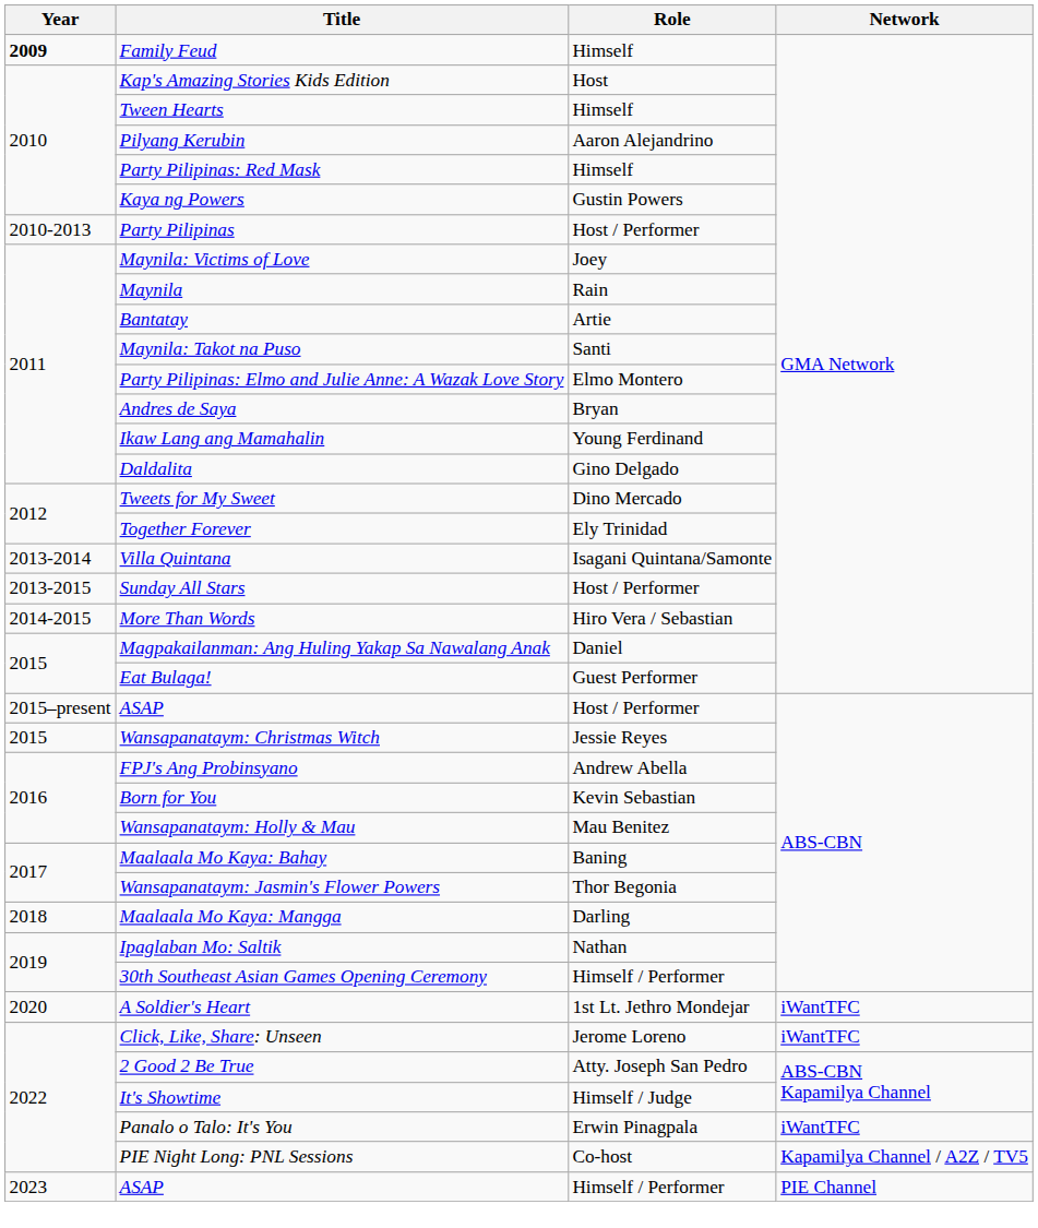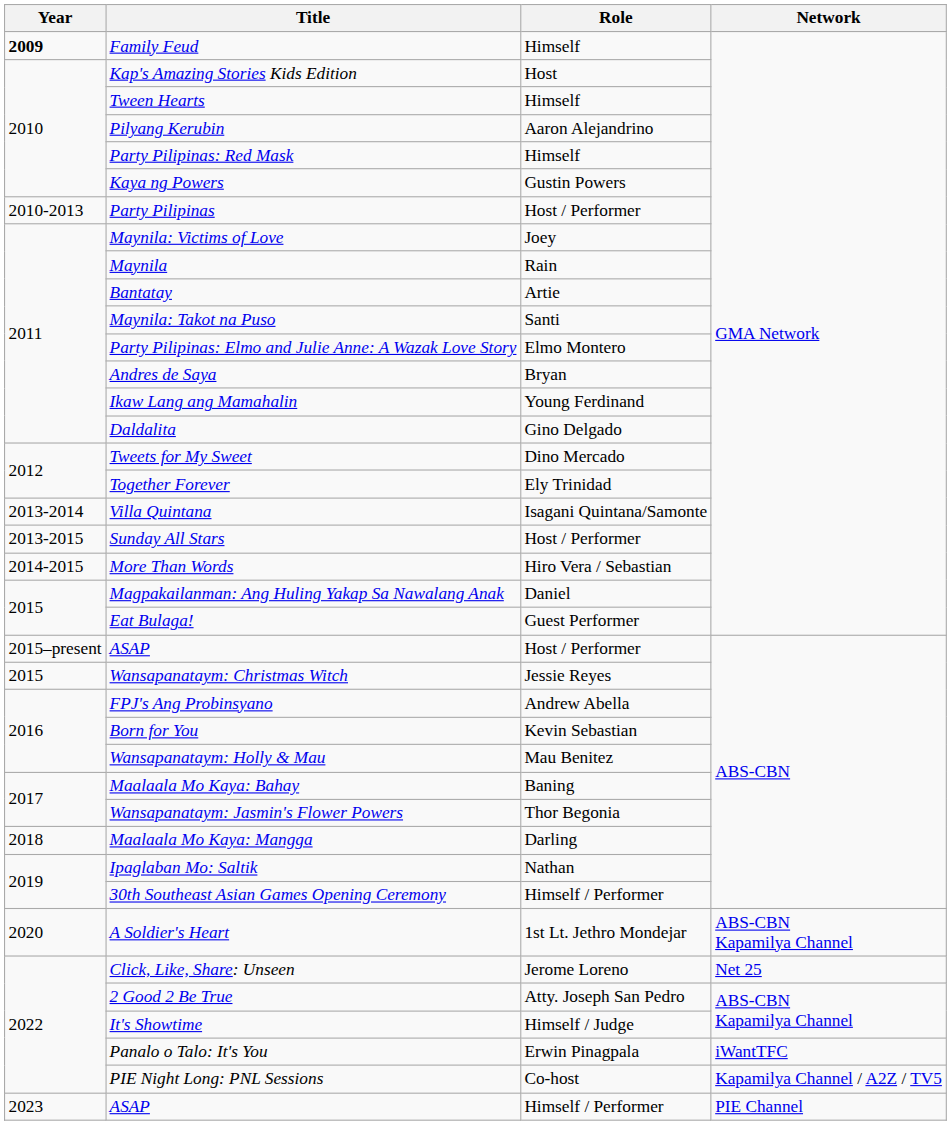 <table class="wikitable">
 <tr>
 <th>Year</th>
 <th>Title</th>
 <th>Role</th>
 <th>Network</th>
 </tr>
 <tr>
 <td><strong>2009</strong></td>
 <td><em><a href='#'>Family Feud</a></em></td>
 <td>Himself</td>
 <td rowspan="22"><a href='#'>GMA Network</a></td>
 </tr>
 <tr>
 <td rowspan="5">2010</td>
 <td><em><a href='#'>Kap's Amazing Stories</a> Kids Edition</em></td>
 <td>Host</td>
 </tr>
 <tr>
 <td><em><a href='#'>Tween Hearts</a></em></td>
 <td>Himself</td>
 </tr>
 <tr>
 <td><em><a href='#'>Pilyang Kerubin</a></em></td>
 <td>Aaron Alejandrino</td>
 </tr>
 <tr>
 <td><em><a href='#'>Party Pilipinas: Red Mask</a></em></td>
 <td>Himself</td>
 </tr>
 <tr>
 <td><em><a href='#'>Kaya ng Powers</a></em></td>
 <td>Gustin Powers</td>
 </tr>
 <tr>
 <td>2010-2013</td>
 <td><em><a href='#'>Party Pilipinas</a></em></td>
 <td>Host / Performer</td>
 </tr>
 <tr>
 <td rowspan="8">2011</td>
 <td><em><a href='#'>Maynila: Victims of Love</a></em></td>
 <td>Joey</td>
 </tr>
 <tr>
 <td><em><a href='#'>Maynila</a></em></td>
 <td>Rain</td>
 </tr>
 <tr>
 <td><em><a href='#'>Bantatay</a></em></td>
 <td>Artie</td>
 </tr>
 <tr>
 <td><em><a href='#'>Maynila: Takot na Puso</a></em></td>
 <td>Santi</td>
 </tr>
 <tr>
 <td><em><a href='#'>Party Pilipinas: Elmo and Julie Anne: A Wazak Love Story</a></em></td>
 <td>Elmo Montero</td>
 </tr>
 <tr>
 <td><em><a href='#'>Andres de Saya</a></em></td>
 <td>Bryan</td>
 </tr>
 <tr>
 <td><em><a href='#'>Ikaw Lang ang Mamahalin</a></em></td>
 <td>Young Ferdinand</td>
 </tr>
 <tr>
 <td><em><a href='#'>Daldalita</a></em></td>
 <td>Gino Delgado</td>
 </tr>
 <tr>
 <td rowspan="2">2012</td>
 <td><em><a href='#'>Tweets for My Sweet</a></em></td>
 <td>Dino Mercado</td>
 </tr>
 <tr>
 <td><em><a href='#'>Together Forever</a></em></td>
 <td>Ely Trinidad</td>
 </tr>
 <tr>
 <td>2013-2014</td>
 <td><em><a href='#'>Villa Quintana</a></em></td>
 <td>Isagani Quintana/Samonte</td>
 </tr>
 <tr>
 <td>2013-2015</td>
 <td><em><a href='#'>Sunday All Stars</a></em></td>
 <td>Host / Performer</td>
 </tr>
 <tr>
 <td>2014-2015</td>
 <td><em><a href='#'>More Than Words</a></em></td>
 <td>Hiro Vera / Sebastian</td>
 </tr>
 <tr>
 <td rowspan="2">2015</td>
 <td><em><a href='#'>Magpakailanman: Ang Huling Yakap Sa Nawalang Anak</a></em></td>
 <td>Daniel</td>
 </tr>
 <tr>
 <td><em><a href='#'>Eat Bulaga!</a></em></td>
 <td>Guest Performer</td>
 </tr>
 <tr>
 <td>2015–present</td>
 <td><em><a href='#'>ASAP</a></em></td>
 <td>Host / Performer</td>
 <td rowspan="10"><a href='#'>ABS-CBN</a></td>
 </tr>
 <tr>
 <td>2015</td>
 <td><em><a href='#'>Wansapanataym: Christmas Witch</a></em></td>
 <td>Jessie Reyes</td>
 </tr>
 <tr>
 <td rowspan="3">2016</td>
 <td><em><a href='#'>FPJ's Ang Probinsyano</a></em></td>
 <td>Andrew Abella</td>
 </tr>
 <tr>
 <td><em><a href='#'>Born for You</a></em></td>
 <td>Kevin Sebastian</td>
 </tr>
 <tr>
 <td><em><a href='#'>Wansapanataym: Holly & Mau</a></em></td>
 <td>Mau Benitez</td>
 </tr>
 <tr>
 <td rowspan="2">2017</td>
 <td><em><a href='#'>Maalaala Mo Kaya: Bahay</a></em></td>
 <td>Baning</td>
 </tr>
 <tr>
 <td><em><a href='#'>Wansapanataym: Jasmin's Flower Powers</a></em></td>
 <td>Thor Begonia</td>
 </tr>
 <tr>
 <td>2018</td>
 <td><em><a href='#'>Maalaala Mo Kaya: Mangga</a></em></td>
 <td>Darling</td>
 </tr>
 <tr>
 <td rowspan="2">2019</td>
 <td><em><a href='#'>Ipaglaban Mo: Saltik</a></em></td>
 <td>Nathan</td>
 </tr>
 <tr>
 <td><em><a href='#'>30th Southeast Asian Games Opening Ceremony</a></em></td>
 <td>Himself / Performer</td>
 </tr>
 <tr>
 <td>2020</td>
 <td><em><a href='#'>A Soldier's Heart</a></em></td>
 <td>1st Lt. Jethro Mondejar</td>
-<td><a href='#'>iWantTFC</a></td>
+<td><a href='#'>ABS-CBN</a> <br> <a href='#'>Kapamilya Channel</a></td>
 </tr>
 <tr>
 <td rowspan="5">2022</td>
 <td><em><a href='#'>Click, Like, Share</a>: Unseen</em></td>
 <td>Jerome Loreno</td>
-<td><a href='#'>iWantTFC</a></td>
+<td><a href='#'>Net 25</a></td>
 </tr>
 <tr>
 <td><em><a href='#'>2 Good 2 Be True</a></em></td>
 <td>Atty. Joseph San Pedro</td>
 <td rowspan=2><a href='#'>ABS-CBN</a> <br> <a href='#'>Kapamilya Channel</a></td>
 </tr>
 <tr>
 <td><em><a href='#'>It's Showtime</a></em></td>
 <td>Himself / Judge</td>
 </tr>
 <tr>
 <td><em>Panalo o Talo: It's You</em></td>
 <td>Erwin Pinagpala</td>
 <td><a href='#'>iWantTFC</a></td>
 </tr>
 <tr>
 <td><em>PIE Night Long: PNL Sessions</em></td>
 <td>Co-host</td>
 <td><a href='#'>Kapamilya Channel</a> / <a href='#'>A2Z</a> / <a href='#'>TV5</a></td>
 </tr>
 <tr>
 <td>2023</td>
 <td><em><a href='#'>ASAP</a></em></td>
 <td>Himself / Performer</td>
 <td><a href='#'>PIE Channel</a></td>
 </tr>
 </table>
